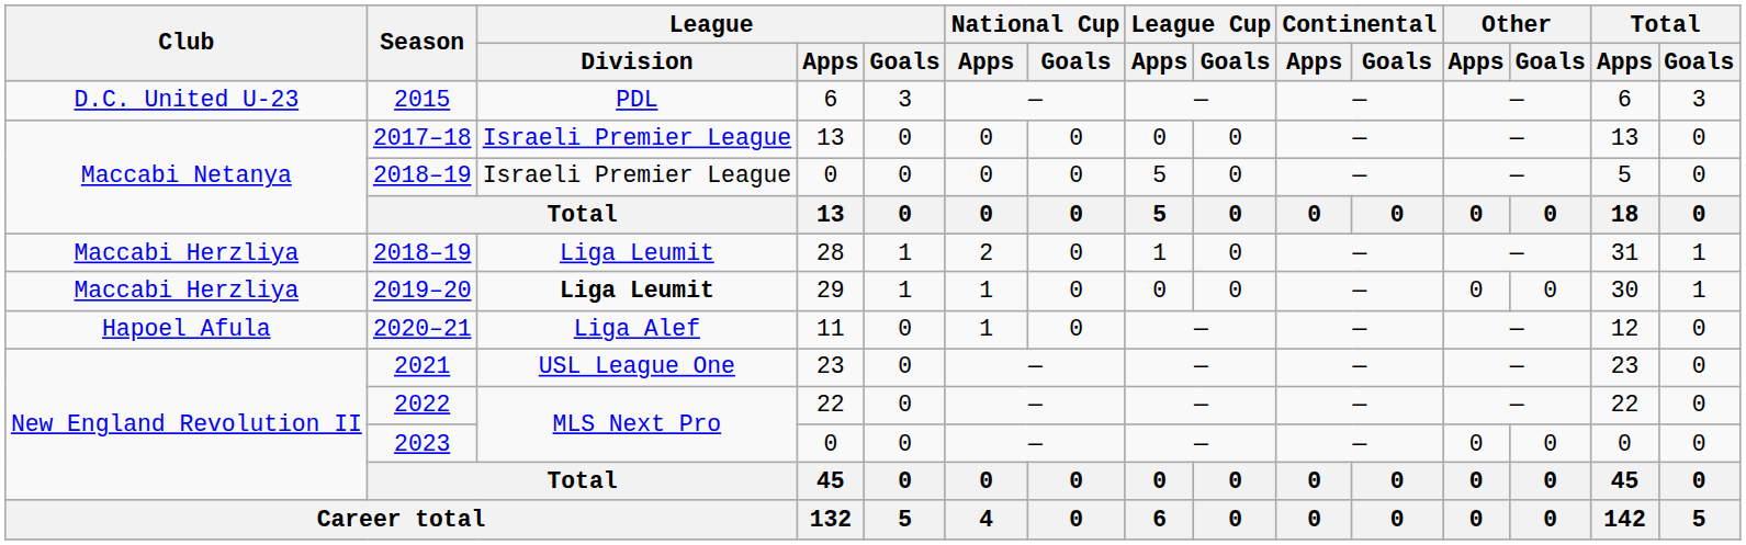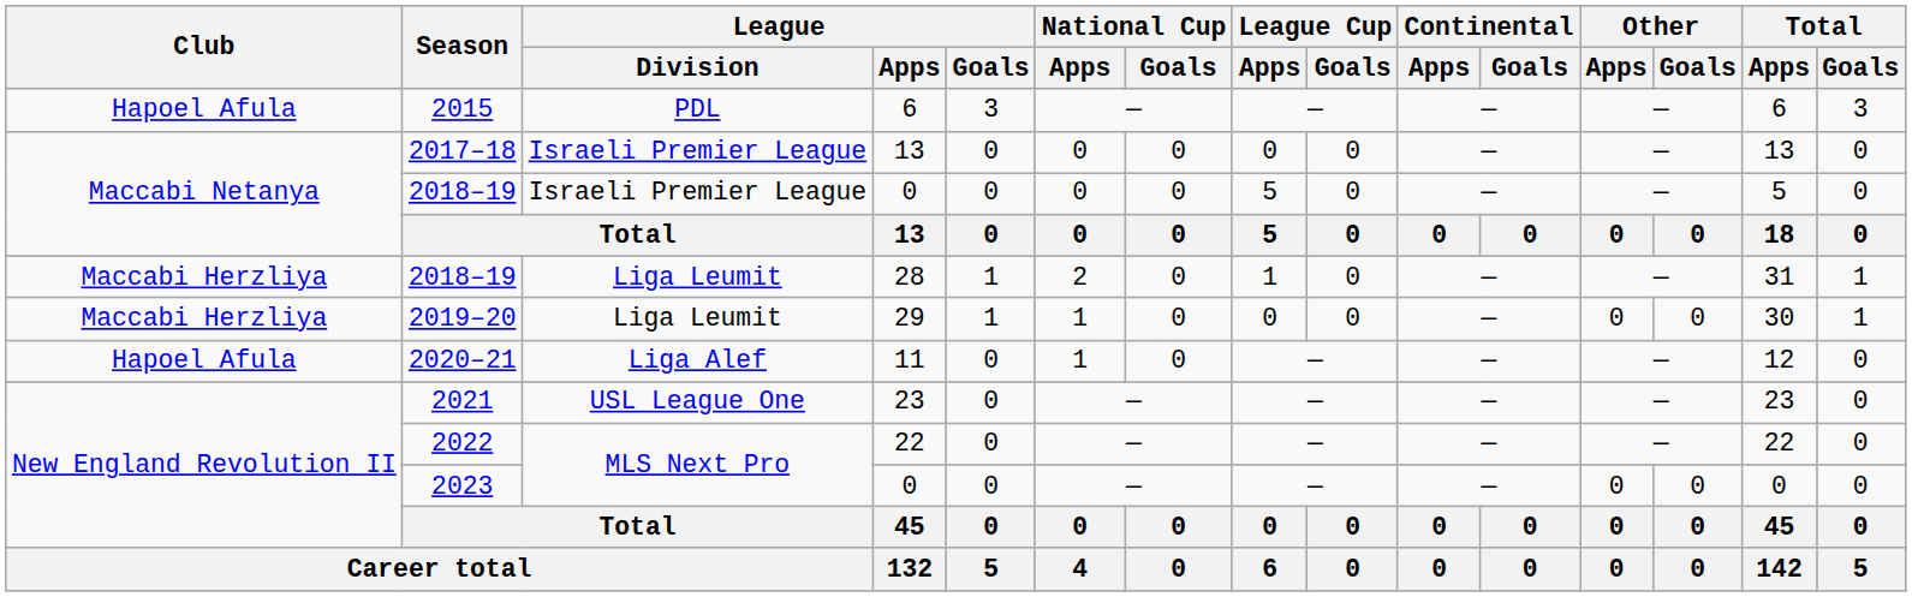 <table class="wikitable" style="text-align: center;">
 <tr>
 <th rowspan=2>Club</th>
 <th rowspan=2>Season</th>
 <th colspan=3>League</th>
 <th colspan=2>National Cup</th>
 <th colspan=2>League Cup</th>
 <th colspan=2>Continental</th>
 <th colspan=2>Other</th>
 <th colspan=2>Total</th>
 </tr>
 <tr>
 <th>Division</th>
 <th>Apps</th>
 <th>Goals</th>
 <th>Apps</th>
 <th>Goals</th>
 <th>Apps</th>
 <th>Goals</th>
 <th>Apps</th>
 <th>Goals</th>
 <th>Apps</th>
 <th>Goals</th>
 <th>Apps</th>
 <th>Goals</th>
 </tr>
 <tr>
-<td><a href='#'>D.C. United U-23</a></td>
+<td><a href='#'>Hapoel Afula</a></td>
 <td><a href='#'>2015</a></td>
 <td><a href='#'>PDL</a></td>
 <td>6</td>
 <td>3</td>
 <td colspan=2>—</td>
 <td colspan=2>—</td>
 <td colspan=2>—</td>
 <td colspan=2>—</td>
 <td>6</td>
 <td>3</td>
 </tr>
 <tr>
 <td rowspan=3><a href='#'>Maccabi Netanya</a></td>
 <td><a href='#'>2017–18</a></td>
 <td><a href='#'>Israeli Premier League</a></td>
 <td>13</td>
 <td>0</td>
 <td>0</td>
 <td>0</td>
 <td>0</td>
 <td>0</td>
 <td colspan=2>—</td>
 <td colspan=2>—</td>
 <td>13</td>
 <td>0</td>
 </tr>
 <tr>
 <td><a href='#'>2018–19</a></td>
 <td>Israeli Premier League</td>
 <td>0</td>
 <td>0</td>
 <td>0</td>
 <td>0</td>
 <td>5</td>
 <td>0</td>
 <td colspan=2>—</td>
 <td colspan=2>—</td>
 <td>5</td>
 <td>0</td>
 </tr>
 <tr>
 <th colspan=2>Total</th>
 <th>13</th>
 <th>0</th>
 <th>0</th>
 <th>0</th>
 <th>5</th>
 <th>0</th>
 <th>0</th>
 <th>0</th>
 <th>0</th>
 <th>0</th>
 <th>18</th>
 <th>0</th>
 </tr>
 <tr>
 <td><a href='#'>Maccabi Herzliya</a></td>
 <td><a href='#'>2018–19</a></td>
 <td><a href='#'>Liga Leumit</a></td>
 <td>28</td>
 <td>1</td>
 <td>2</td>
 <td>0</td>
 <td>1</td>
 <td>0</td>
 <td colspan=2>—</td>
 <td colspan=2>—</td>
 <td>31</td>
 <td>1</td>
 </tr>
 <tr>
 <td><a href='#'>Maccabi Herzliya</a></td>
 <td><a href='#'>2019–20</a></td>
-<td><strong>Liga Leumit</strong></td>
+<td>Liga Leumit</td>
 <td>29</td>
 <td>1</td>
 <td>1</td>
 <td>0</td>
 <td>0</td>
 <td>0</td>
 <td colspan=2>—</td>
 <td>0</td>
 <td>0</td>
 <td>30</td>
 <td>1</td>
 </tr>
 <tr>
 <td><a href='#'>Hapoel Afula</a></td>
 <td><a href='#'>2020–21</a></td>
 <td><a href='#'>Liga Alef</a></td>
 <td>11</td>
 <td>0</td>
 <td>1</td>
 <td>0</td>
 <td colspan=2>—</td>
 <td colspan=2>—</td>
 <td colspan=2>—</td>
 <td>12</td>
 <td>0</td>
 </tr>
 <tr>
 <td rowspan=4><a href='#'>New England Revolution II</a></td>
 <td><a href='#'>2021</a></td>
 <td><a href='#'>USL League One</a></td>
 <td>23</td>
 <td>0</td>
 <td colspan=2>—</td>
 <td colspan=2>—</td>
 <td colspan=2>—</td>
 <td colspan=2>—</td>
 <td>23</td>
 <td>0</td>
 </tr>
 <tr>
 <td><a href='#'>2022</a></td>
 <td rowspan=2><a href='#'>MLS Next Pro</a></td>
 <td>22</td>
 <td>0</td>
 <td colspan=2>—</td>
 <td colspan=2>—</td>
 <td colspan=2>—</td>
 <td colspan=2>—</td>
 <td>22</td>
 <td>0</td>
 </tr>
 <tr>
 <td><a href='#'>2023</a></td>
 <td>0</td>
 <td>0</td>
 <td colspan=2>—</td>
 <td colspan=2>—</td>
 <td colspan=2>—</td>
 <td>0</td>
 <td>0</td>
 <td>0</td>
 <td>0</td>
 </tr>
 <tr>
 <th colspan=2>Total</th>
 <th>45</th>
 <th>0</th>
 <th>0</th>
 <th>0</th>
 <th>0</th>
 <th>0</th>
 <th>0</th>
 <th>0</th>
 <th>0</th>
 <th>0</th>
 <th>45</th>
 <th>0</th>
 </tr>
 <tr>
 <th colspan=3>Career total</th>
 <th>132</th>
 <th>5</th>
 <th>4</th>
 <th>0</th>
 <th>6</th>
 <th>0</th>
 <th>0</th>
 <th>0</th>
 <th>0</th>
 <th>0</th>
 <th>142</th>
 <th>5</th>
 </tr>
 </table>
